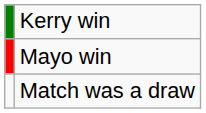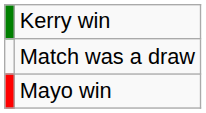 <table class="wikitable">
 <tr>
 <td style="background-color:green"></td>
 <td>Kerry win</td>
 </tr>
 <tr>
+<td></td>
+<td>Match was a draw</td>
+</tr>
+<tr>
 <td style="background-color:red"></td>
 <td>Mayo win</td>
 </tr>
-<tr>
-<td></td>
-<td>Match was a draw</td>
-</tr>
 </table>
